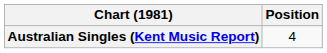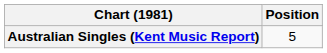 <table class="wikitable plainrowheaders" style="text-align:center">
 <tr>
 <th>Chart (1981)</th>
 <th>Position</th>
 </tr>
 <tr>
 <th scope="row">Australian Singles (<a href='#'>Kent Music Report</a>)</th>
-<td>4</td>
+<td>5</td>
 </tr>
 </table>
